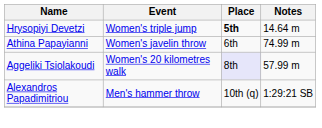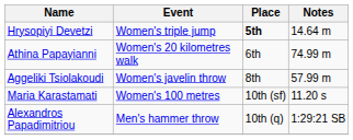 <table class="wikitable sortable">
 <tr>
 <th width=150>Name</th>
 <th width=180>Event</th>
 <th>Place</th>
 <th>Notes</th>
 </tr>
 <tr>
 <td><a href='#'>Hrysopiyi Devetzi</a></td>
 <td><a href='#'>Women's triple jump</a></td>
 <td><strong>5th</strong></td>
 <td>14.64 m</td>
 </tr>
 <tr>
 <td><a href='#'>Athina Papayianni</a></td>
-<td><a href='#'>Women's javelin throw</a></td>
+<td><a href='#'>Women's 20 kilometres walk</a></td>
 <td>6th</td>
 <td>74.99 m</td>
 </tr>
 <tr>
 <td><a href='#'>Aggeliki Tsiolakoudi</a></td>
-<td><a href='#'>Women's 20 kilometres walk</a></td>
-<td style="background: lavender;">8th</td>
+<td><a href='#'>Women's javelin throw</a></td>
+<td>8th</td>
 <td>57.99 m</td>
+</tr>
+<tr>
+<td><a href='#'>Maria Karastamati</a></td>
+<td><a href='#'>Women's 100 metres</a></td>
+<td>10th (sf)</td>
+<td>11.20 s</td>
 </tr>
 <tr>
 <td><a href='#'>Alexandros Papadimitriou</a></td>
 <td><a href='#'>Men's hammer throw</a></td>
 <td>10th (q)</td>
 <td>1:29:21 SB</td>
 </tr>
 <tr>
 </tr>
 </table>
